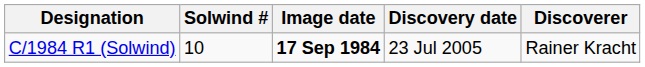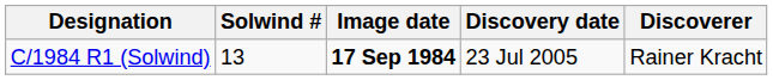 <table class="wikitable">
 <tr>
 <th>Designation</th>
 <th>Solwind #</th>
 <th>Image date</th>
 <th>Discovery date</th>
 <th>Discoverer</th>
 </tr>
 <tr>
 <td><a href='#'>C/1984 R1 (Solwind)</a></td>
-<td>10</td>
+<td>13</td>
 <td><strong>17 Sep 1984</strong></td>
 <td>23 Jul 2005</td>
 <td>Rainer Kracht</td>
 </tr>
 </table>
